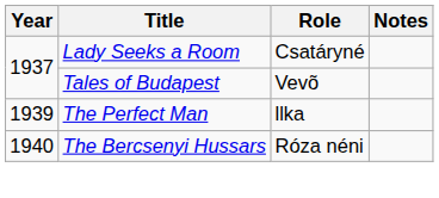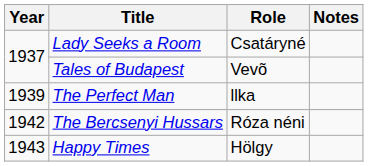 <table class="wikitable sortable">
 <tr>
 <th>Year</th>
 <th>Title</th>
 <th>Role</th>
 <th class="unsortable">Notes</th>
 </tr>
 <tr>
 <td rowspan=2>1937</td>
 <td><em><a href='#'>Lady Seeks a Room</a></em></td>
 <td>Csatáryné</td>
 <td></td>
 </tr>
 <tr>
 <td><em><a href='#'>Tales of Budapest</a></em></td>
 <td>Vevõ</td>
 <td></td>
 </tr>
 <tr>
 <td>1939</td>
 <td><em><a href='#'>The Perfect Man</a></em></td>
 <td>llka</td>
 <td></td>
 </tr>
 <tr>
-<td>1940</td>
+<td>1942</td>
 <td><em><a href='#'>The Bercsenyi Hussars</a></em></td>
 <td>Róza néni</td>
 <td></td>
 </tr>
+<tr>
+<td>1943</td>
+<td><em><a href='#'>Happy Times</a></em></td>
+<td>Hölgy</td>
+<td></td>
+</tr>
 </table>
